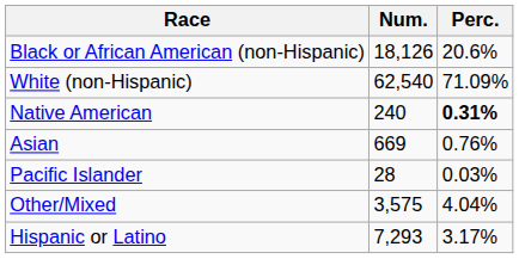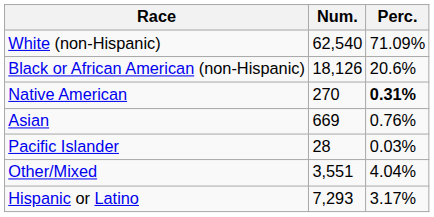 <table class="wikitable">
 <tr>
 <th>Race</th>
 <th>Num.</th>
 <th>Perc.</th>
 </tr>
 <tr>
+<td><a href='#'>White</a> (non-Hispanic)</td>
+<td>62,540</td>
+<td>71.09%</td>
+</tr>
+<tr>
 <td><a href='#'>Black or African American</a> (non-Hispanic)</td>
 <td>18,126</td>
 <td>20.6%</td>
 </tr>
 <tr>
-<td><a href='#'>White</a> (non-Hispanic)</td>
-<td>62,540</td>
-<td>71.09%</td>
-</tr>
-<tr>
 <td><a href='#'>Native American</a></td>
-<td>240</td>
+<td>270</td>
 <td><strong>0.31%</strong></td>
 </tr>
 <tr>
 <td><a href='#'>Asian</a></td>
 <td>669</td>
 <td>0.76%</td>
 </tr>
 <tr>
 <td><a href='#'>Pacific Islander</a></td>
 <td>28</td>
 <td>0.03%</td>
 </tr>
 <tr>
 <td><a href='#'>Other/Mixed</a></td>
-<td>3,575</td>
+<td>3,551</td>
 <td>4.04%</td>
 </tr>
 <tr>
 <td><a href='#'>Hispanic</a> or <a href='#'>Latino</a></td>
 <td>7,293</td>
 <td>3.17%</td>
 </tr>
 </table>
